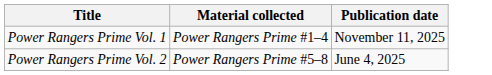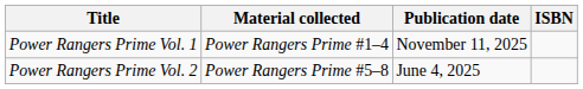 <table class="wikitable">
 <tr>
 <th>Title</th>
 <th>Material collected</th>
 <th>Publication date</th>
+<th>ISBN</th>
 </tr>
 <tr>
 <td><em>Power Rangers Prime Vol. 1</em></td>
 <td><em>Power Rangers Prime</em> #1–4</td>
 <td>November 11, 2025</td>
+<td></td>
 </tr>
 <tr>
 <td><em>Power Rangers Prime Vol. 2</em></td>
 <td><em>Power Rangers Prime</em> #5–8</td>
 <td>June 4, 2025</td>
+<td></td>
 </tr>
 </table>
